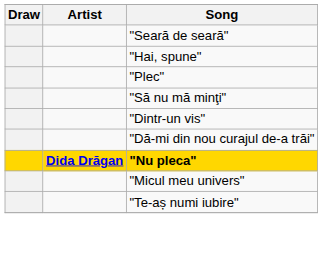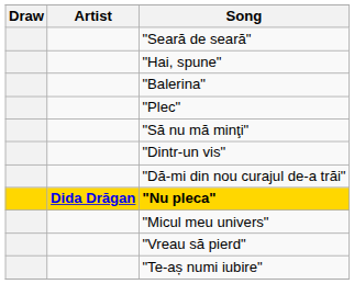 <table class="wikitable sortable plainrowheaders" style="margin: 1em auto 1em auto">
 <tr>
 </tr>
 <tr>
 <th>Draw</th>
 <th>Artist</th>
 <th>Song</th>
 </tr>
 <tr>
 <th scope="row"></th>
 <td></td>
 <td>"Seară de seară"</td>
 </tr>
 <tr>
 <th scope="row"></th>
 <td></td>
 <td>"Hai, spune"</td>
+</tr>
+<tr>
+<th scope="row"></th>
+<td></td>
+<td>"Balerina"</td>
 </tr>
 <tr>
 <th scope="row"></th>
 <td></td>
 <td>"Plec"</td>
 </tr>
 <tr>
 <th scope="row"></th>
 <td></td>
 <td>"Să nu mă minţi"</td>
 </tr>
 <tr>
 <th scope="row"></th>
 <td></td>
 <td>"Dintr-un vis"</td>
 </tr>
 <tr>
 <th scope="row"></th>
 <td></td>
 <td>"Dă-mi din nou curajul de-a trăi"</td>
 </tr>
 <tr style="font-weight:bold; background:gold;">
 <td></td>
 <td><a href='#'>Dida Drăgan</a></td>
 <td>"Nu pleca"</td>
 </tr>
 <tr>
 <th scope="row"></th>
 <td></td>
 <td>"Micul meu univers"</td>
 </tr>
 <tr>
 <th scope="row"></th>
 <td></td>
+<td>"Vreau să pierd"</td>
+</tr>
+<tr>
+<th scope="row"></th>
+<td></td>
 <td>"Te-aș numi iubire"</td>
 </tr>
 <tr>
 </tr>
 </table>
